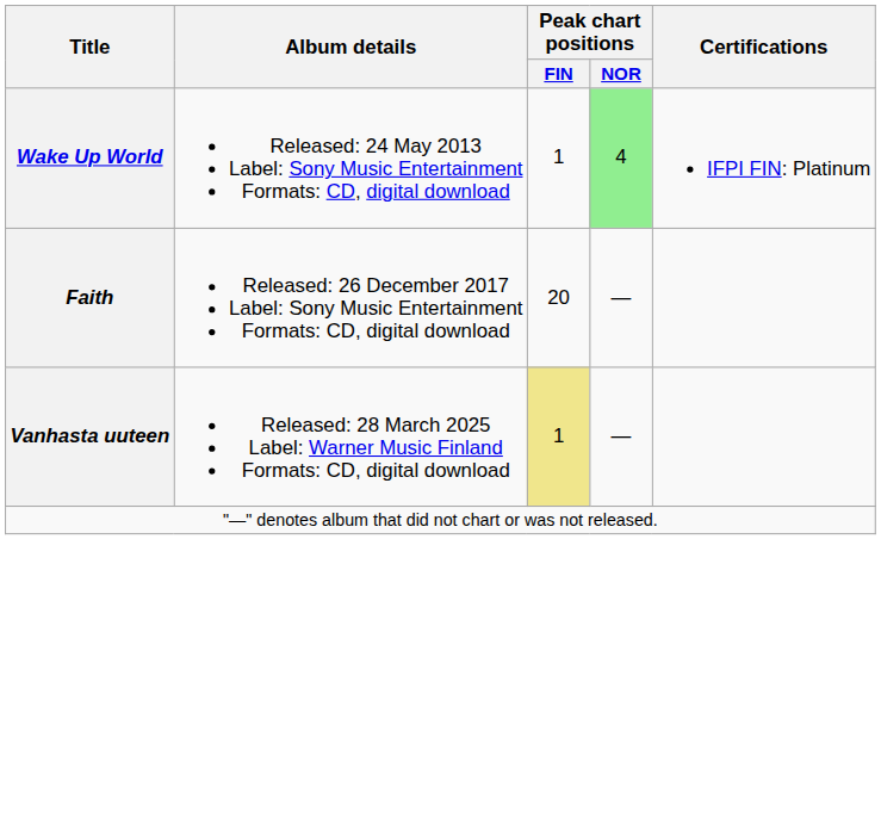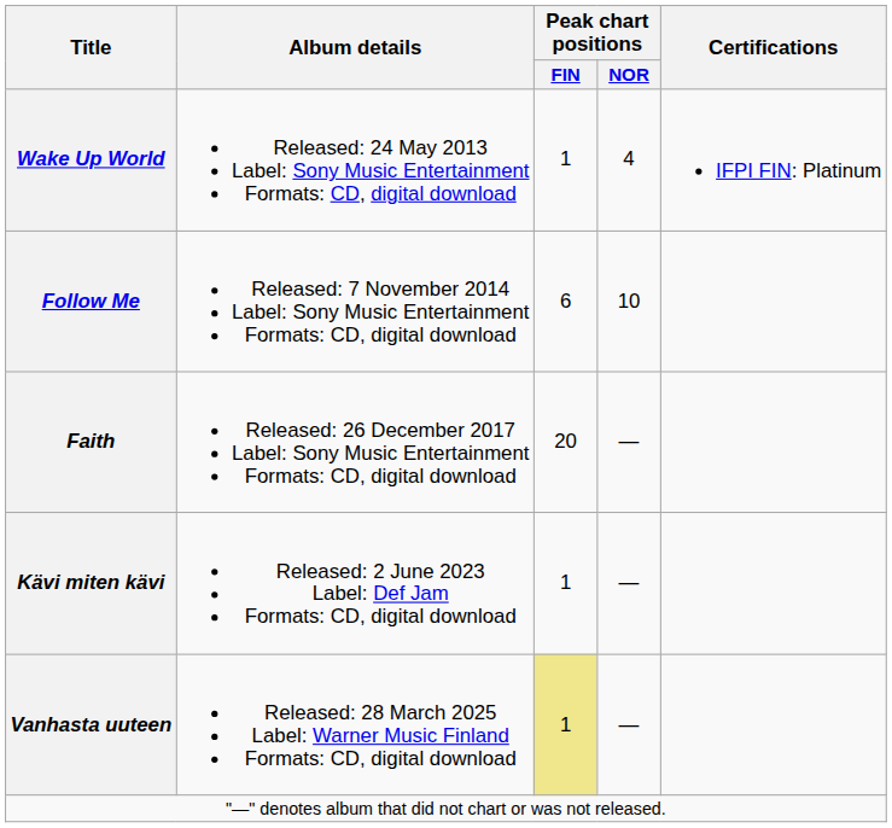 <table class="wikitable plainrowheaders" style="text-align:center;" border="1">
 <tr>
 <th scope="col" rowspan="2">Title</th>
 <th scope="col" rowspan="2">Album details</th>
 <th scope="col" colspan="2">Peak chart positions</th>
 <th scope="col" rowspan="2">Certifications</th>
 </tr>
 <tr>
 <th scope="col" style="width:3em;font-size:90%;"><a href='#'>FIN</a><br></th>
 <th scope="col" style="width:3em;font-size:90%;"><a href='#'>NOR</a><br></th>
 </tr>
 <tr>
 <th scope="row"><em><a href='#'>Wake Up World</a></em></th>
 <td><br><ul><li>Released: 24 May 2013</li><li>Label: <a href='#'>Sony Music Entertainment</a></li><li>Formats: <a href='#'>CD</a>, <a href='#'>digital download</a></li></ul></td>
 <td>1</td>
-<td style="background: lightgreen;">4</td>
+<td>4</td>
 <td><br><ul><li><a href='#'>IFPI FIN</a>: Platinum</li></ul></td>
+</tr>
+<tr>
+<th scope="row"><em><a href='#'>Follow Me</a></em></th>
+<td><br><ul><li>Released: 7 November 2014</li><li>Label: Sony Music Entertainment</li><li>Formats: CD, digital download</li></ul></td>
+<td>6</td>
+<td>10</td>
+<td></td>
 </tr>
 <tr>
 <th scope="row"><em>Faith</em></th>
 <td><br><ul><li>Released: 26 December 2017</li><li>Label: Sony Music Entertainment</li><li>Formats: CD, digital download</li></ul></td>
 <td>20</td>
+<td>—</td>
+<td></td>
+</tr>
+<tr>
+<th scope="row"><em>Kävi miten kävi</em></th>
+<td><br><ul><li>Released: 2 June 2023</li><li>Label: <a href='#'>Def Jam</a></li><li>Formats: CD, digital download</li></ul></td>
+<td>1</td>
 <td>—</td>
 <td></td>
 </tr>
 <tr>
 <th scope="row"><em>Vanhasta uuteen</em></th>
 <td><br><ul><li>Released: 28 March 2025</li><li>Label: <a href='#'>Warner Music Finland</a></li><li>Formats: CD, digital download</li></ul></td>
 <td style="background: khaki;">1<br></td>
 <td>—</td>
 <td></td>
 </tr>
 <tr>
 <td colspan="5" style="text-align:center; font-size:85%;">"—" denotes album that did not chart or was not released.</td>
 </tr>
 </table>
